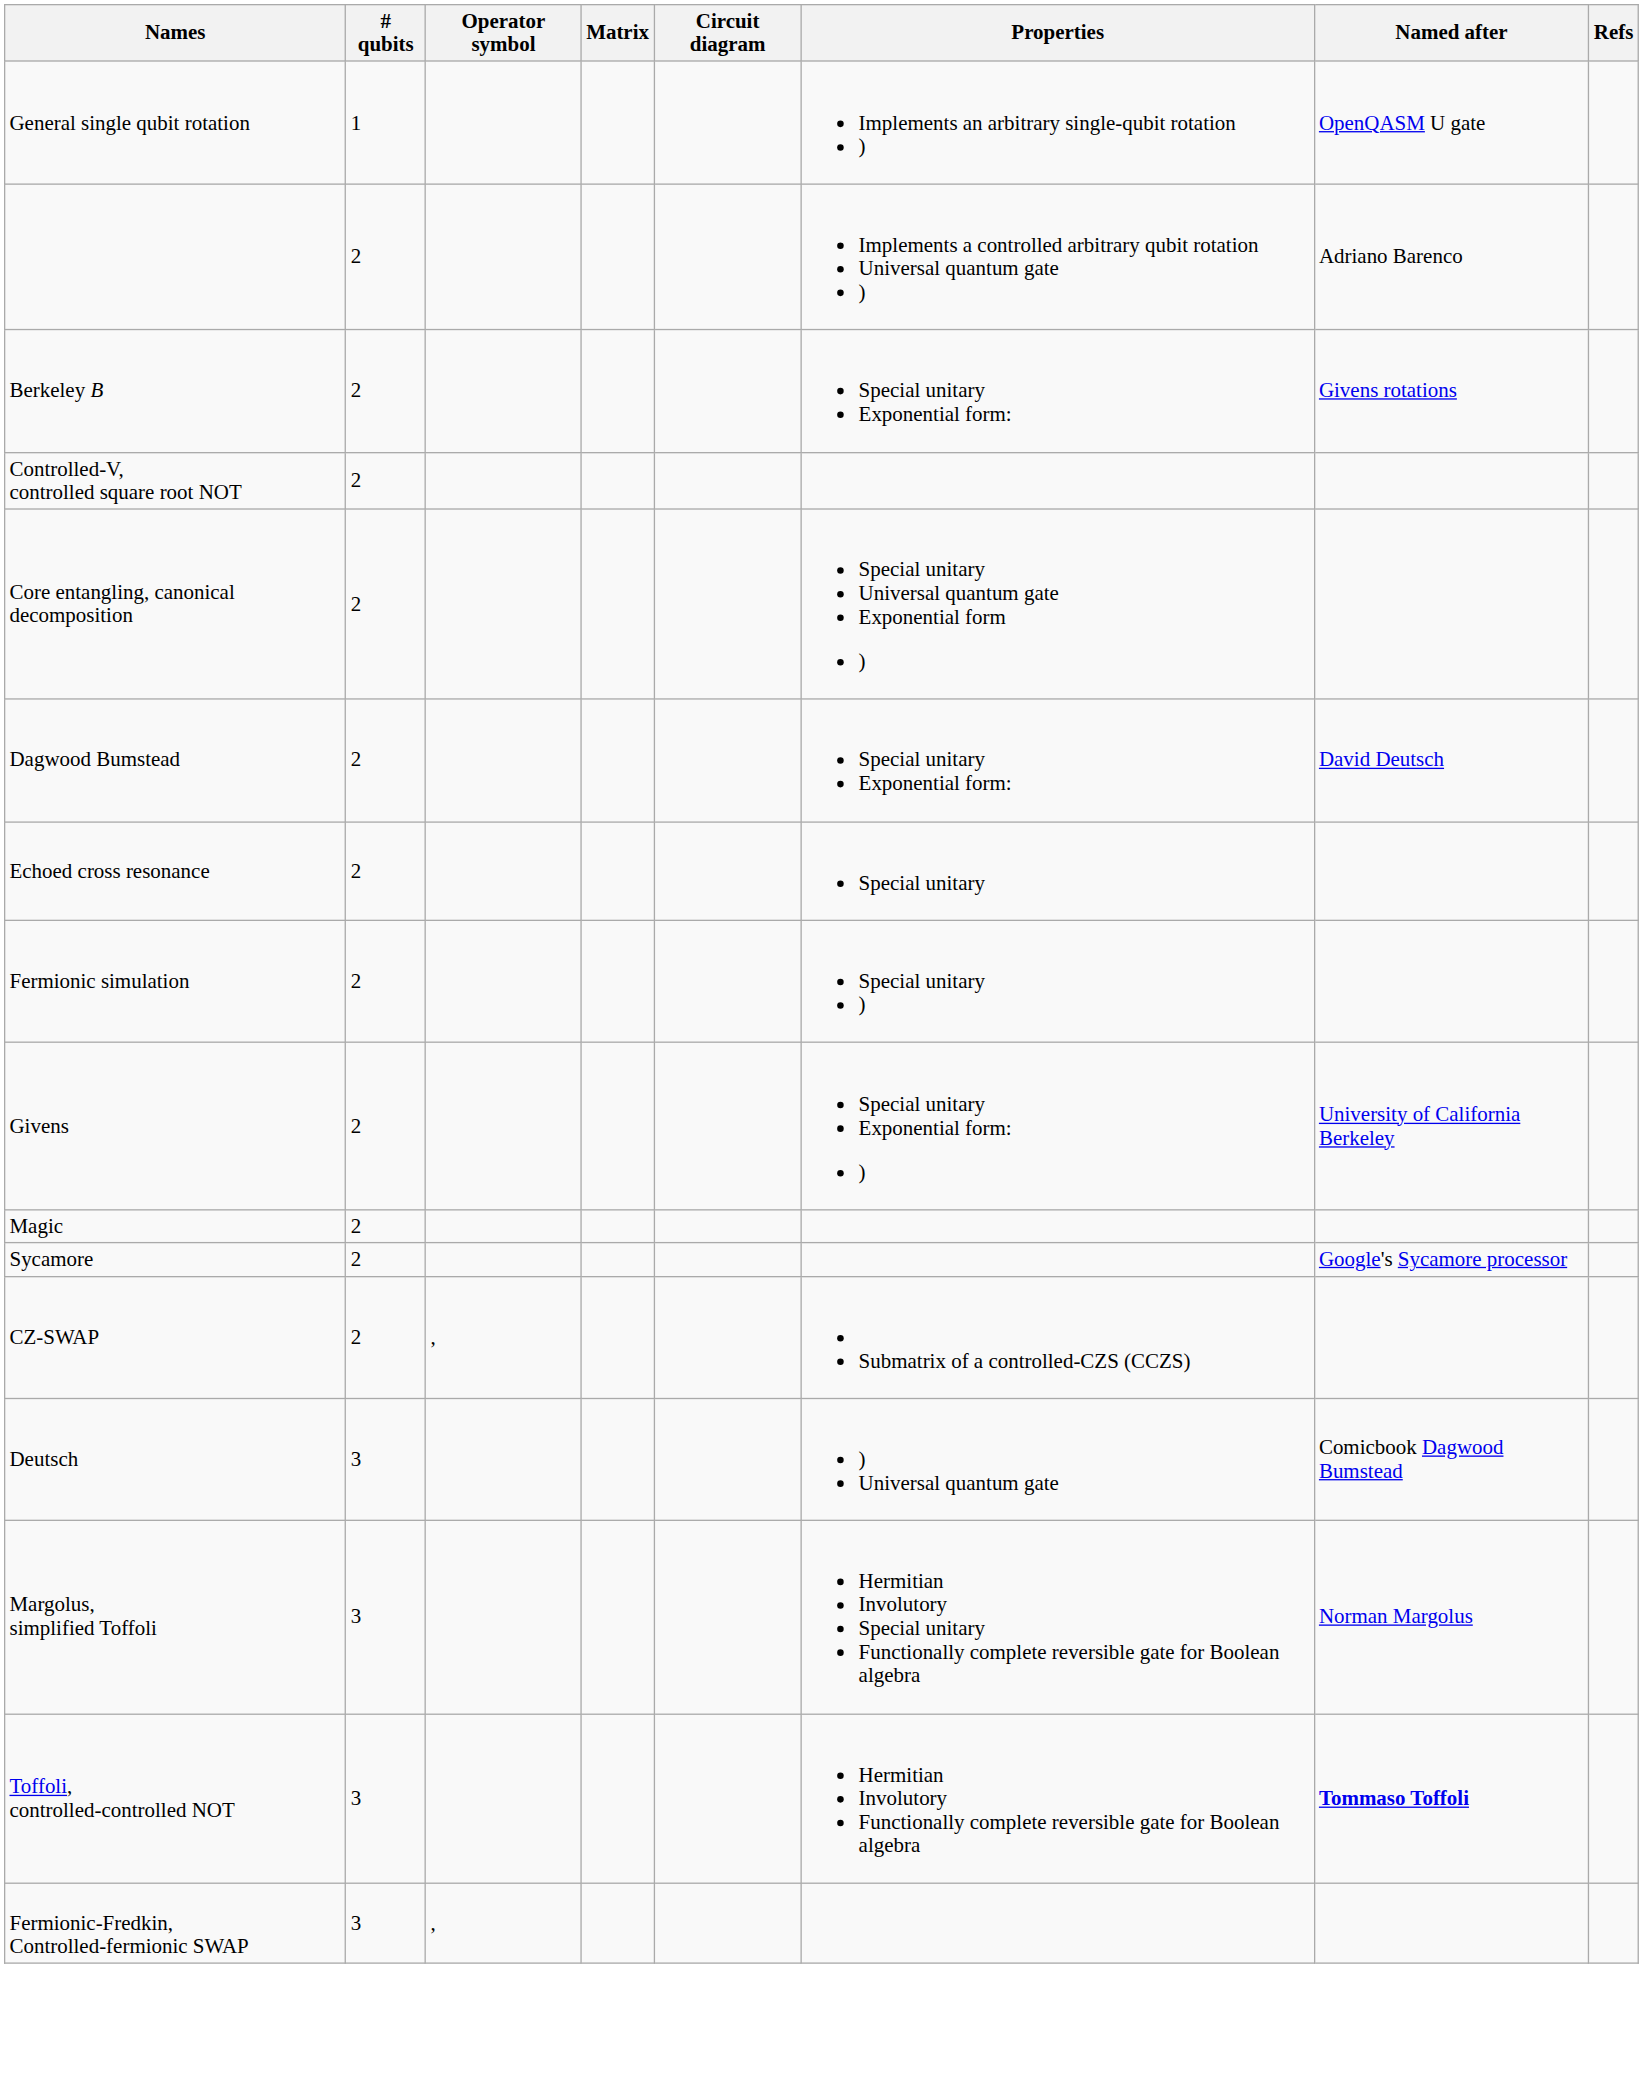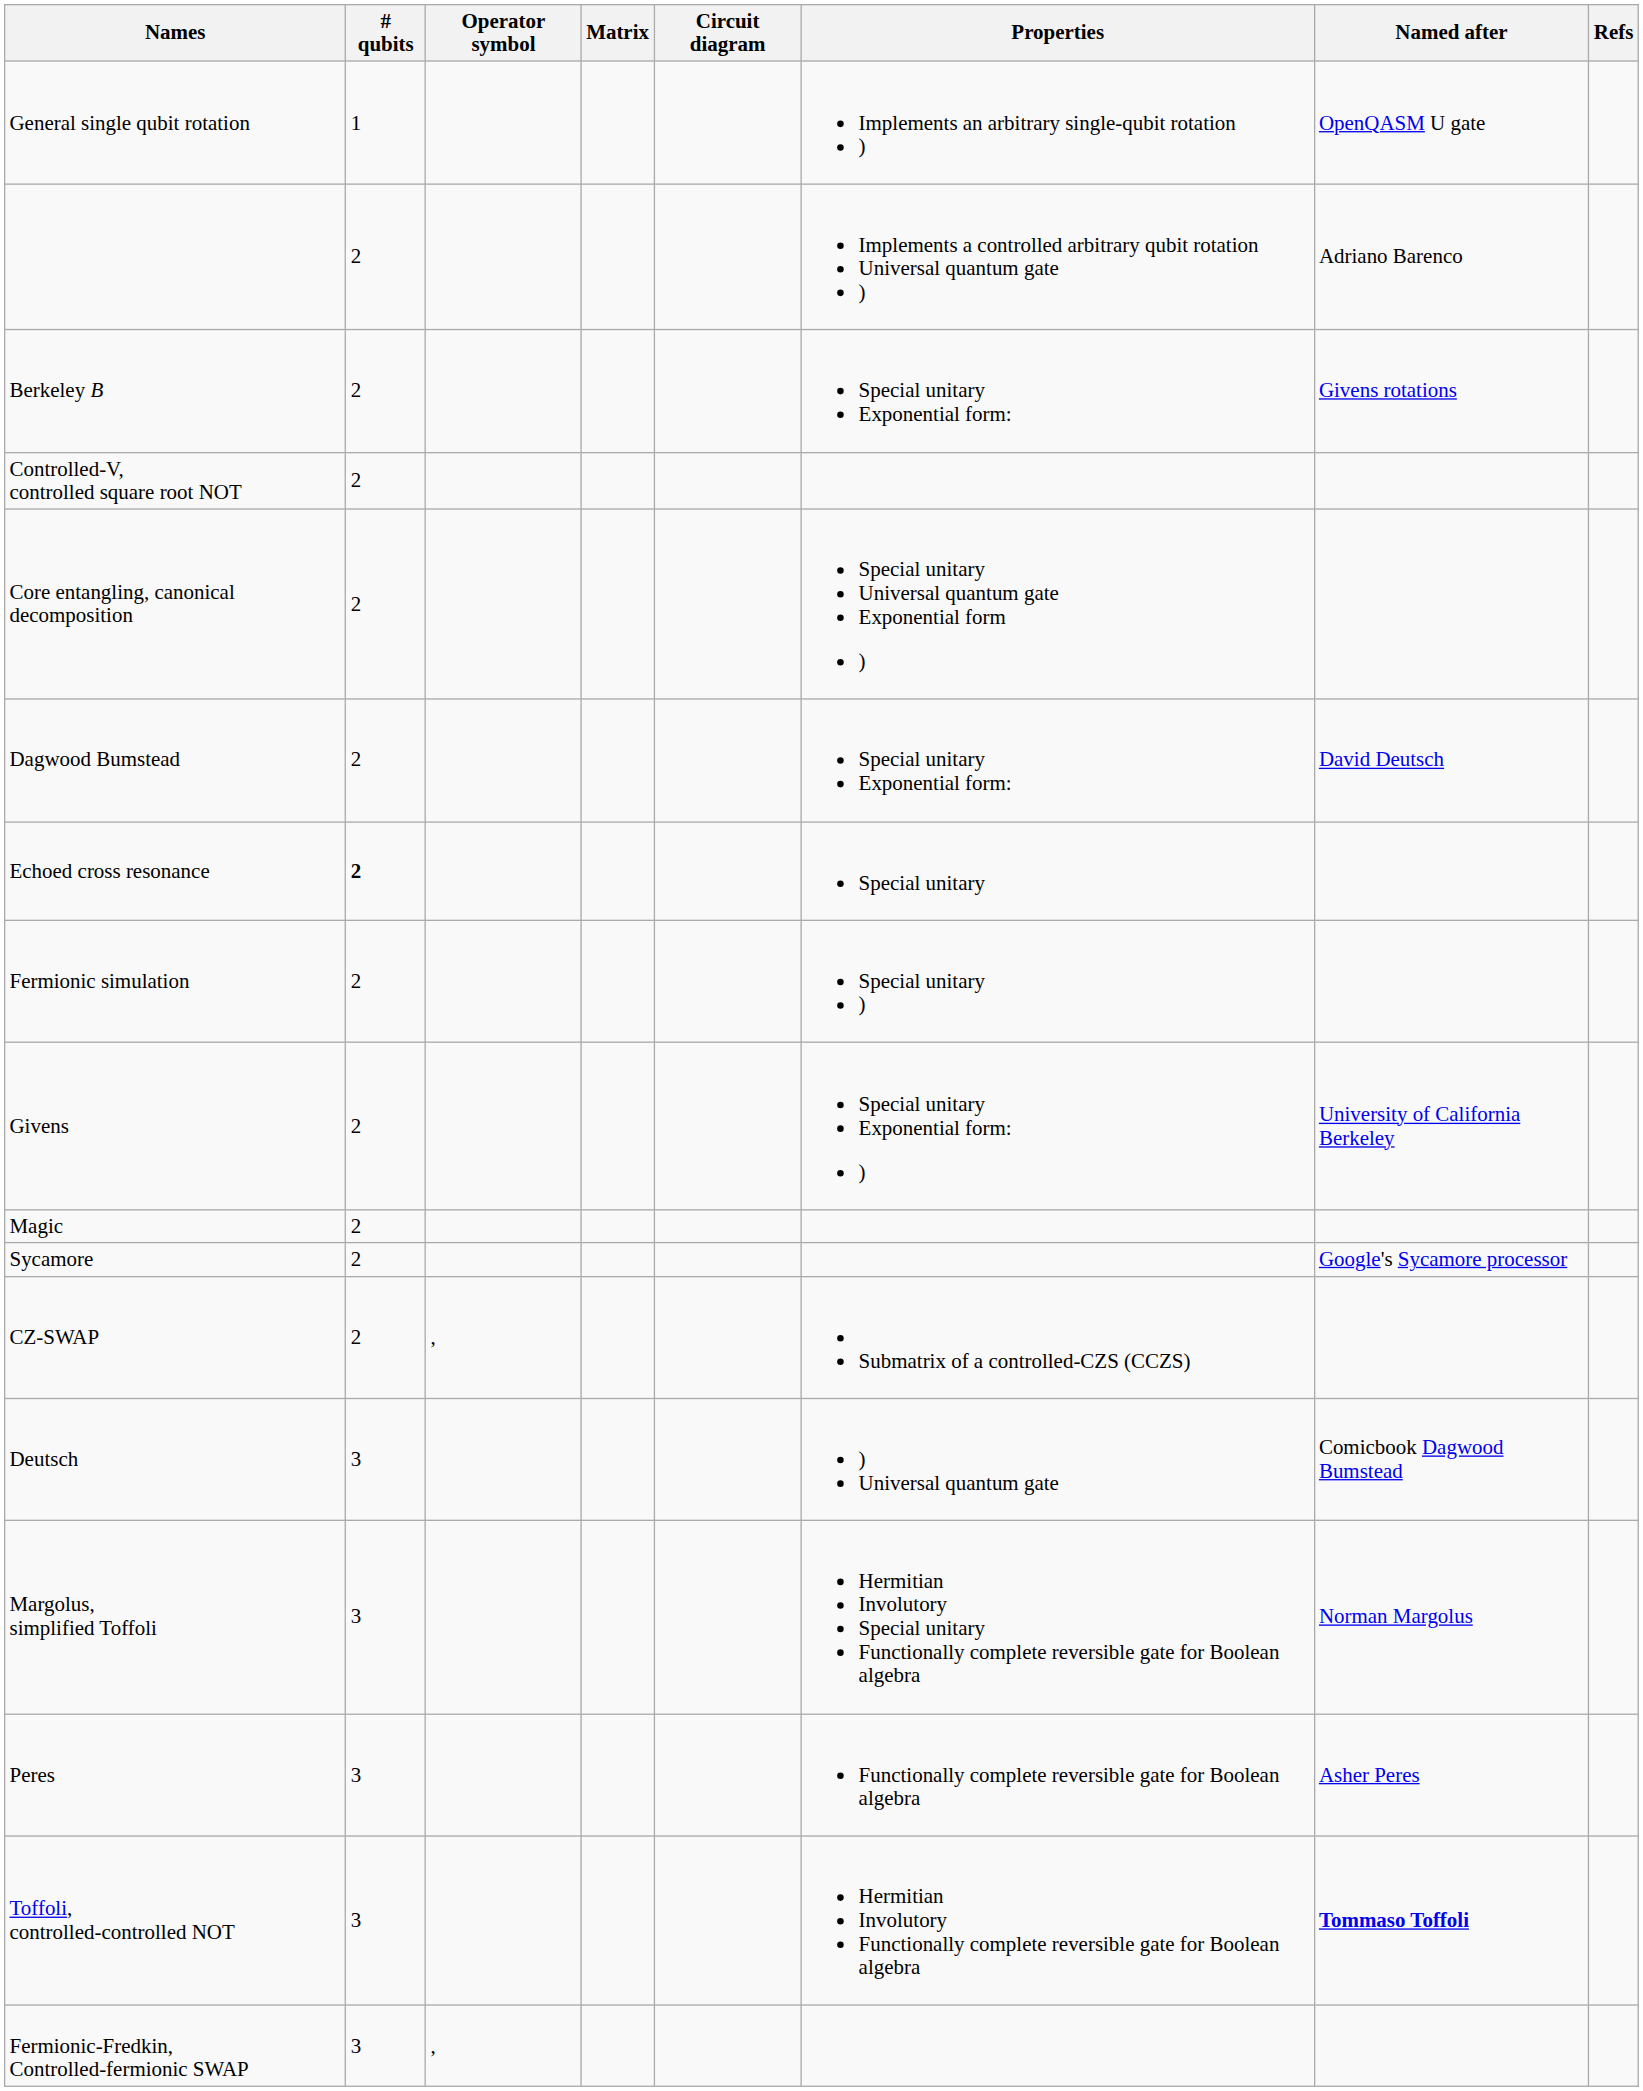 <table class="wikitable">
 <tr>
 <th>Names</th>
 <th># qubits</th>
 <th>Operator symbol</th>
 <th>Matrix</th>
 <th>Circuit diagram</th>
 <th>Properties</th>
 <th>Named after</th>
 <th>Refs</th>
 </tr>
 <tr>
 <td>General single qubit rotation</td>
 <td>1</td>
 <td></td>
 <td></td>
 <td></td>
 <td><br><ul><li>Implements an arbitrary single-qubit rotation</li><li>)</li></ul></td>
 <td><a href='#'>OpenQASM</a> U gate</td>
 <td></td>
 </tr>
 <tr>
 <td></td>
 <td>2</td>
 <td></td>
 <td></td>
 <td></td>
 <td><br><ul><li>Implements a controlled arbitrary qubit rotation</li><li>Universal quantum gate</li><li>)</li></ul></td>
 <td>Adriano Barenco</td>
 <td></td>
 </tr>
 <tr>
 <td>Berkeley <em>B</em></td>
 <td>2</td>
 <td></td>
 <td></td>
 <td></td>
 <td><br><ul><li>Special unitary</li><li>Exponential form:</li></ul></td>
 <td><a href='#'>Givens rotations</a></td>
 <td></td>
 </tr>
 <tr>
 <td>Controlled-V,<br>controlled square root NOT</td>
 <td>2</td>
 <td></td>
 <td></td>
 <td></td>
 <td></td>
 <td></td>
 <td></td>
 </tr>
 <tr>
 <td>Core entangling, canonical decomposition</td>
 <td>2</td>
 <td></td>
 <td></td>
 <td></td>
 <td><br><ul><li>Special unitary</li><li>Universal quantum gate</li><li>Exponential form</li></ul><ul><li>)</li></ul></td>
 <td></td>
 <td></td>
 </tr>
 <tr>
 <td>Dagwood Bumstead</td>
 <td>2</td>
 <td></td>
 <td></td>
 <td></td>
 <td><br><ul><li>Special unitary</li><li>Exponential form:</li></ul></td>
 <td><a href='#'>David Deutsch</a></td>
 <td></td>
 </tr>
 <tr>
 <td>Echoed cross resonance</td>
-<td>2</td>
+<td><strong>2</strong></td>
 <td></td>
 <td></td>
 <td></td>
 <td><br><ul><li>Special unitary</li></ul></td>
 <td></td>
 <td></td>
 </tr>
 <tr>
 <td>Fermionic simulation</td>
 <td>2</td>
 <td></td>
 <td></td>
 <td></td>
 <td><br><ul><li>Special unitary</li><li>)</li></ul></td>
 <td></td>
 <td></td>
 </tr>
 <tr>
 <td>Givens</td>
 <td>2</td>
 <td></td>
 <td></td>
 <td></td>
 <td><br><ul><li>Special unitary</li><li>Exponential form:</li></ul><ul><li>)</li></ul></td>
 <td><a href='#'>University of California Berkeley</a></td>
 <td></td>
 </tr>
 <tr>
 <td>Magic</td>
 <td>2</td>
 <td></td>
 <td></td>
 <td></td>
 <td></td>
 <td></td>
 <td></td>
 </tr>
 <tr>
 <td>Sycamore</td>
 <td>2</td>
 <td></td>
 <td></td>
 <td></td>
 <td></td>
 <td><a href='#'>Google</a>'s <a href='#'>Sycamore processor</a></td>
 <td></td>
 </tr>
 <tr>
 <td>CZ-SWAP</td>
 <td>2</td>
 <td>,</td>
 <td></td>
 <td></td>
 <td><br><ul><li></li><li>Submatrix of a controlled-CZS (CCZS)</li></ul></td>
 <td></td>
 <td></td>
 </tr>
 <tr>
 <td>Deutsch</td>
 <td>3</td>
 <td></td>
 <td></td>
 <td></td>
 <td><br><ul><li>)</li><li>Universal quantum gate</li></ul></td>
 <td>Comicbook <a href='#'>Dagwood Bumstead</a></td>
 <td></td>
 </tr>
 <tr>
 <td>Margolus,<br>simplified Toffoli</td>
 <td>3</td>
 <td></td>
 <td></td>
 <td></td>
 <td><br><ul><li>Hermitian</li><li>Involutory</li><li>Special unitary</li><li>Functionally complete reversible gate for Boolean algebra</li></ul></td>
 <td><a href='#'>Norman Margolus</a></td>
 <td></td>
 </tr>
 <tr>
+<td>Peres</td>
+<td>3</td>
+<td></td>
+<td></td>
+<td></td>
+<td><br><ul><li>Functionally complete reversible gate for Boolean algebra</li></ul></td>
+<td><a href='#'>Asher Peres</a></td>
+<td></td>
+</tr>
+<tr>
 <td><a href='#'>Toffoli</a>,<br>controlled-controlled NOT</td>
 <td>3</td>
 <td></td>
 <td></td>
 <td></td>
 <td><br><ul><li>Hermitian</li><li>Involutory</li><li>Functionally complete reversible gate for Boolean algebra</li></ul></td>
 <td><strong><a href='#'>Tommaso Toffoli</a></strong></td>
 <td></td>
 </tr>
 <tr>
 <td><br>Fermionic-Fredkin,<br>Controlled-fermionic SWAP</td>
 <td>3</td>
 <td>,<br></td>
 <td></td>
 <td></td>
 <td></td>
 <td></td>
 <td><br></td>
 </tr>
 </table>
